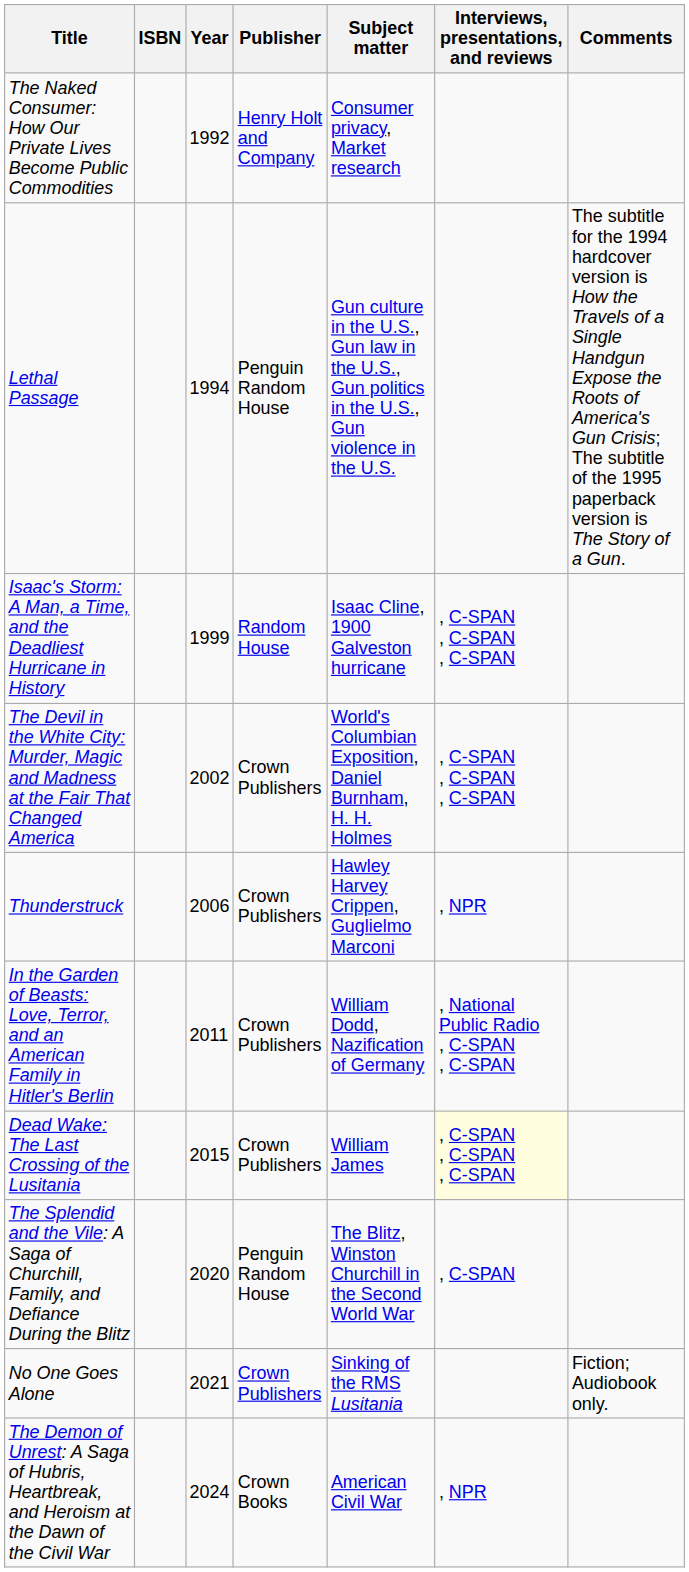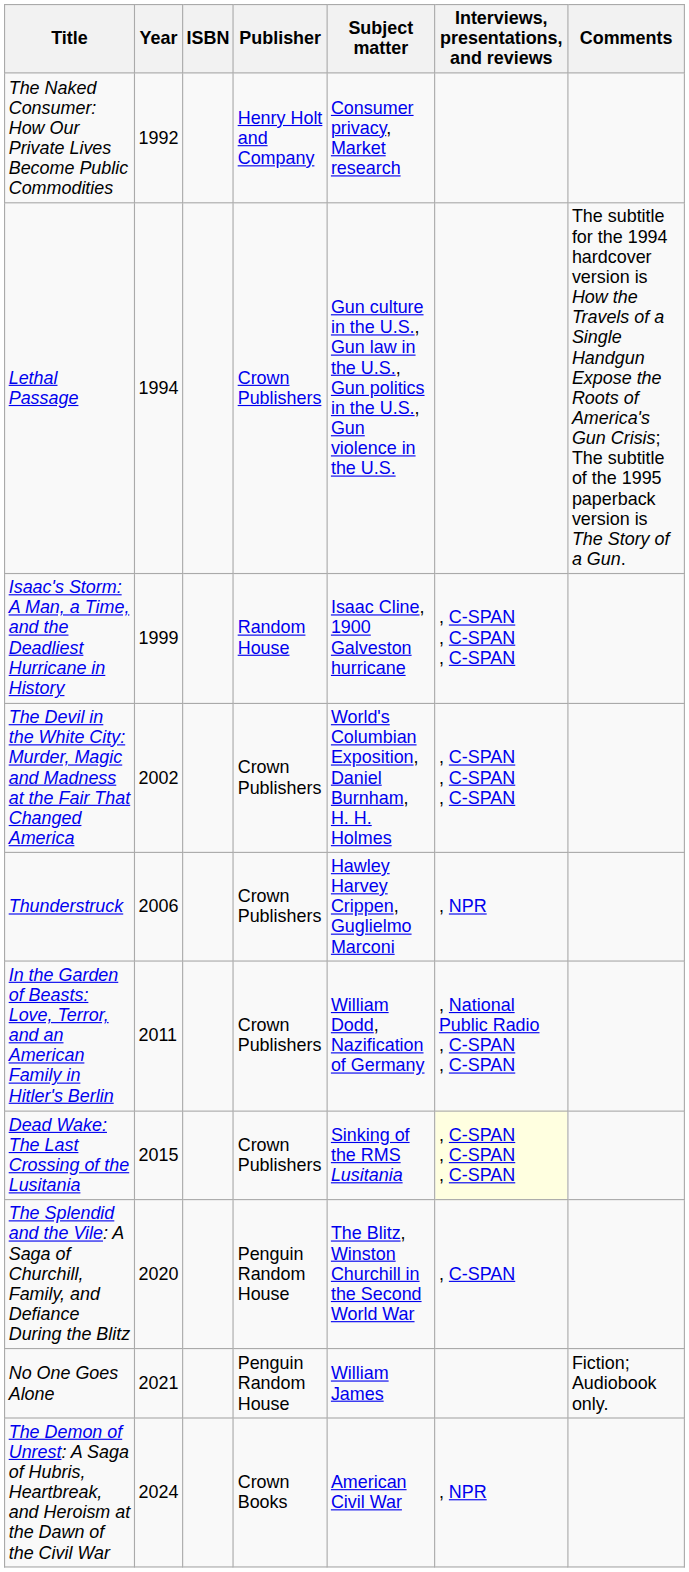 <table class="wikitable">
 <tr>
 <th>Title</th>
+<th>Year</th>
 <th>ISBN</th>
-<th>Year</th>
 <th>Publisher</th>
 <th>Subject matter</th>
 <th>Interviews, presentations, and reviews</th>
 <th>Comments</th>
 </tr>
 <tr>
 <td><em>The Naked Consumer: How Our Private Lives Become Public Commodities</em></td>
+<td>1992</td>
 <td></td>
-<td>1992</td>
 <td><a href='#'>Henry Holt and Company</a></td>
 <td><a href='#'>Consumer privacy</a>, <a href='#'>Market research</a></td>
 <td></td>
 <td></td>
 </tr>
 <tr>
 <td><em><a href='#'>Lethal Passage</a></em></td>
+<td>1994</td>
 <td></td>
-<td>1994</td>
-<td>Penguin Random House</td>
+<td><a href='#'>Crown Publishers</a></td>
 <td><a href='#'>Gun culture in the U.S.</a>, <a href='#'>Gun law in the U.S.</a>, <a href='#'>Gun politics in the U.S.</a>, <a href='#'>Gun violence in the U.S.</a></td>
 <td></td>
 <td>The subtitle for the 1994 hardcover version is <em>How the Travels of a Single Handgun Expose the Roots of America's Gun Crisis</em>; The subtitle of the 1995 paperback version is <em>The Story of a Gun</em>.</td>
 </tr>
 <tr>
 <td><em><a href='#'>Isaac's Storm: A Man, a Time, and the Deadliest Hurricane in History</a></em></td>
+<td>1999</td>
 <td></td>
-<td>1999</td>
 <td><a href='#'>Random House</a></td>
 <td><a href='#'>Isaac Cline</a>, <a href='#'>1900 Galveston hurricane</a></td>
 <td>, <a href='#'>C-SPAN</a><br>, <a href='#'>C-SPAN</a><br>, <a href='#'>C-SPAN</a></td>
 <td></td>
 </tr>
 <tr>
 <td><em><a href='#'>The Devil in the White City: Murder, Magic and Madness at the Fair That Changed America</a></em></td>
+<td>2002</td>
 <td></td>
-<td>2002</td>
 <td>Crown Publishers</td>
 <td><a href='#'>World's Columbian Exposition</a>, <a href='#'>Daniel Burnham</a>, <a href='#'>H. H. Holmes</a></td>
 <td>, <a href='#'>C-SPAN</a><br>, <a href='#'>C-SPAN</a><br>, <a href='#'>C-SPAN</a></td>
 <td></td>
 </tr>
 <tr>
 <td><em><a href='#'>Thunderstruck</a></em></td>
+<td>2006</td>
 <td></td>
-<td>2006</td>
 <td>Crown Publishers</td>
 <td><a href='#'>Hawley Harvey Crippen</a>, <a href='#'>Guglielmo Marconi</a></td>
 <td>, <a href='#'>NPR</a><br></td>
 <td></td>
 </tr>
 <tr>
 <td><em><a href='#'>In the Garden of Beasts: Love, Terror, and an American Family in Hitler's Berlin</a></em></td>
+<td>2011</td>
 <td></td>
-<td>2011</td>
 <td>Crown Publishers</td>
 <td><a href='#'>William Dodd</a>, <a href='#'>Nazification of Germany</a></td>
 <td>, <a href='#'>National Public Radio</a><br>, <a href='#'>C-SPAN</a><br>, <a href='#'>C-SPAN</a></td>
 <td></td>
 </tr>
 <tr>
 <td><em><a href='#'>Dead Wake: The Last Crossing of the Lusitania</a></em></td>
+<td>2015</td>
 <td></td>
-<td>2015</td>
 <td>Crown Publishers</td>
-<td><a href='#'>William James</a></td>
+<td><a href='#'>Sinking of the RMS <em>Lusitania</em></a></td>
 <td style="background: lightyellow;">, <a href='#'>C-SPAN</a><br>, <a href='#'>C-SPAN</a><br>, <a href='#'>C-SPAN</a></td>
 <td></td>
 </tr>
 <tr>
 <td><em><a href='#'>The Splendid and the Vile</a>:  A Saga of Churchill, Family, and Defiance During the Blitz</em></td>
+<td>2020</td>
 <td></td>
-<td>2020</td>
 <td>Penguin Random House</td>
 <td><a href='#'>The Blitz</a>, <a href='#'>Winston Churchill in the Second World War</a></td>
 <td>, <a href='#'>C-SPAN</a></td>
 <td></td>
 </tr>
 <tr>
 <td><em>No One Goes Alone</em></td>
+<td>2021</td>
 <td></td>
-<td>2021</td>
-<td><a href='#'>Crown Publishers</a></td>
-<td><a href='#'>Sinking of the RMS <em>Lusitania</em></a></td>
+<td>Penguin Random House</td>
+<td><a href='#'>William James</a></td>
 <td></td>
 <td>Fiction; Audiobook only.</td>
 </tr>
 <tr>
 <td><em><a href='#'>The Demon of Unrest</a>: A Saga of Hubris, Heartbreak, and Heroism at the Dawn of the Civil War</em></td>
+<td>2024</td>
 <td></td>
-<td>2024</td>
 <td>Crown Books</td>
 <td><a href='#'>American Civil War</a></td>
 <td>, <a href='#'>NPR</a><br></td>
 <td></td>
 </tr>
 </table>
